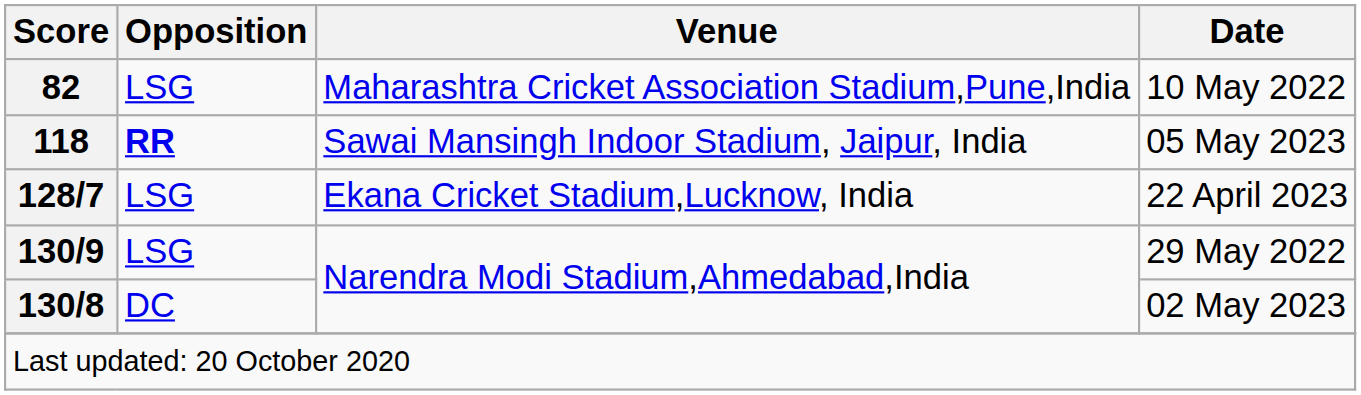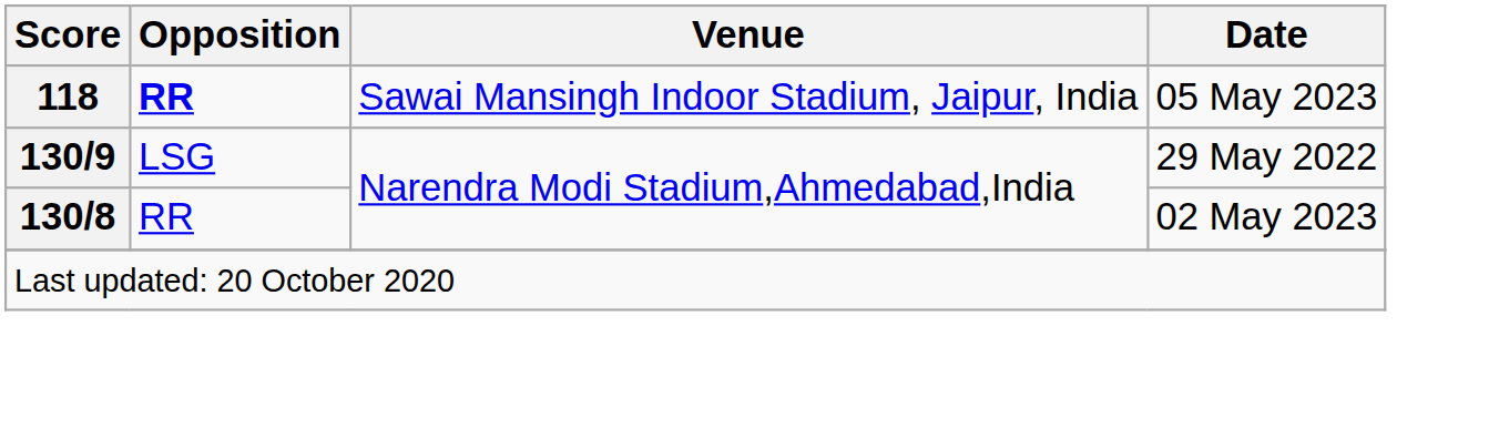 <table class="wikitable">
 <tr>
 <th><strong>Score</strong></th>
 <th><strong>Opposition</strong></th>
 <th><strong>Venue</strong></th>
 <th><strong>Date</strong></th>
 </tr>
 <tr>
-<th>82</th>
-<td><a href='#'>LSG</a></td>
-<td><a href='#'>Maharashtra Cricket Association Stadium</a>,<a href='#'>Pune</a>,India</td>
-<td>10 May 2022</td>
-</tr>
-<tr>
 <th>118</th>
 <td><strong><a href='#'>RR</a></strong></td>
 <td><a href='#'>Sawai Mansingh Indoor Stadium</a>, <a href='#'>Jaipur</a>, India</td>
 <td>05 May 2023</td>
-</tr>
-<tr>
-<th>128/7</th>
-<td><a href='#'>LSG</a></td>
-<td><a href='#'>Ekana Cricket Stadium</a>,<a href='#'>Lucknow</a>, India</td>
-<td>22 April 2023</td>
 </tr>
 <tr>
 <th>130/9</th>
 <td><a href='#'>LSG</a></td>
 <td rowspan="2"><a href='#'>Narendra Modi Stadium</a>,<a href='#'>Ahmedabad</a>,India</td>
 <td>29 May 2022</td>
 </tr>
 <tr>
 <th>130/8</th>
-<td><a href='#'>DC</a></td>
+<td><a href='#'>RR</a></td>
 <td>02 May 2023</td>
 </tr>
 <tr>
 </tr>
 <tr class=sortbottom>
 <td colspan="4"><small>Last updated: 20 October 2020</small></td>
 </tr>
 </table>
